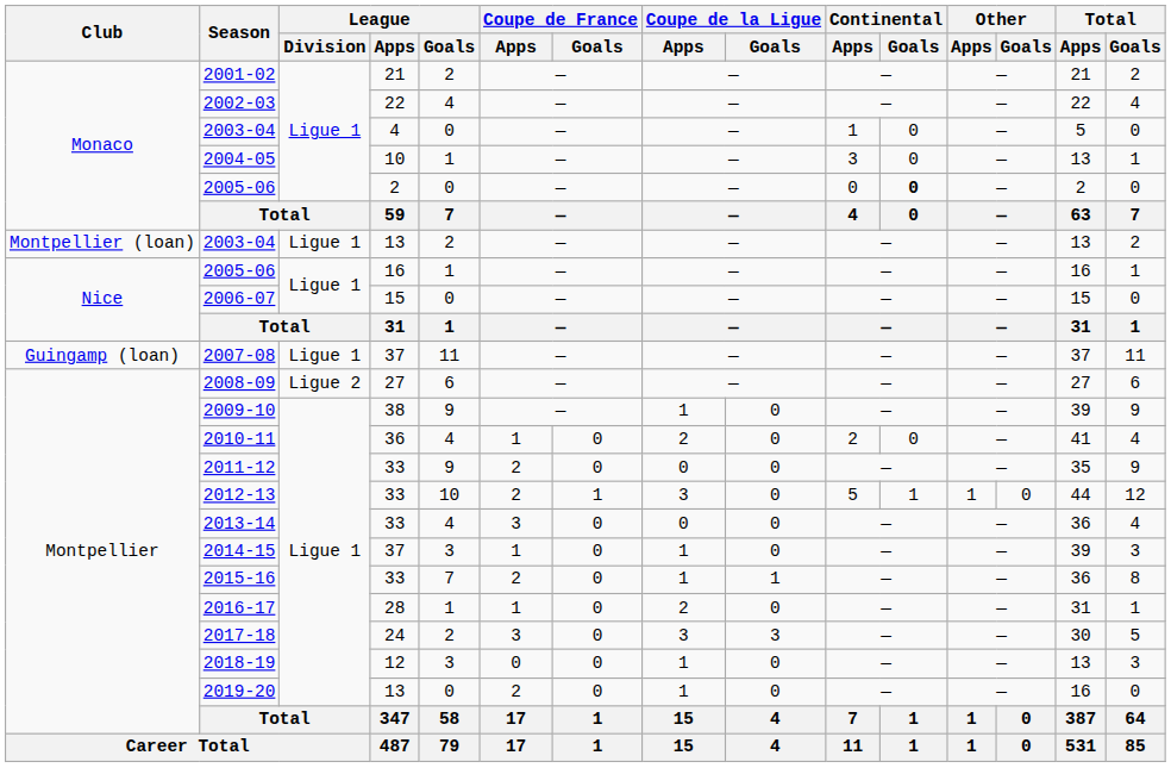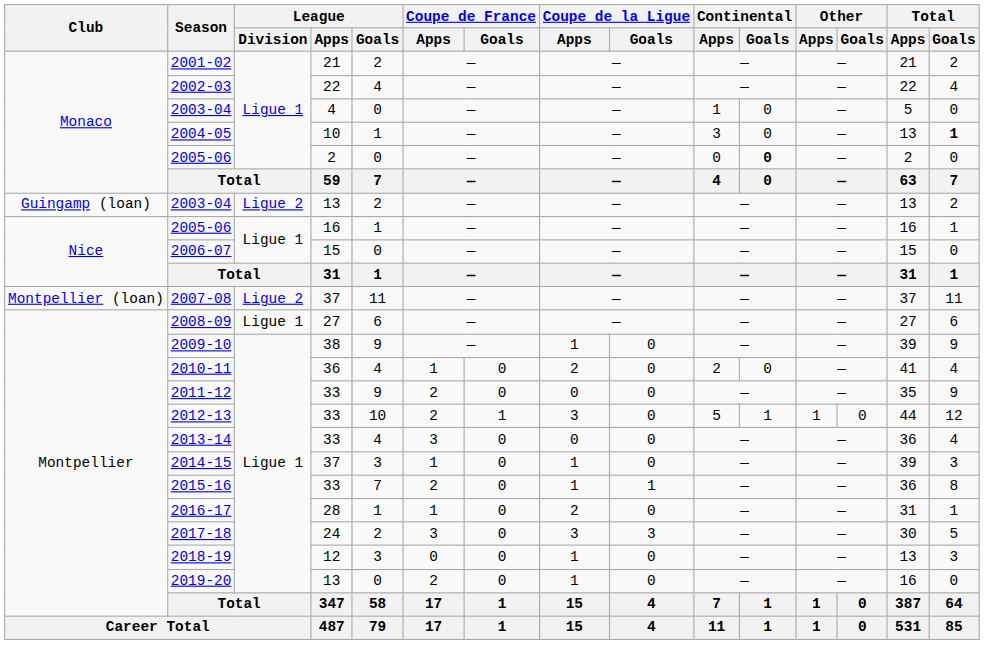 <table class="wikitable" style="text-align:center">
 <tr>
 <th rowspan="2">Club</th>
 <th rowspan="2">Season</th>
 <th colspan="3">League</th>
 <th colspan="2"><a href='#'>Coupe de France</a></th>
 <th colspan="2"><a href='#'>Coupe de la Ligue</a></th>
 <th colspan="2">Continental</th>
 <th colspan="2">Other</th>
 <th colspan="2">Total</th>
 </tr>
 <tr>
 <th>Division</th>
 <th>Apps</th>
 <th>Goals</th>
 <th>Apps</th>
 <th>Goals</th>
 <th>Apps</th>
 <th>Goals</th>
 <th>Apps</th>
 <th>Goals</th>
 <th>Apps</th>
 <th>Goals</th>
 <th>Apps</th>
 <th>Goals</th>
 </tr>
 <tr>
 <td rowspan="6"><a href='#'>Monaco</a></td>
 <td><a href='#'>2001-02</a></td>
 <td rowspan="5"><a href='#'>Ligue 1</a></td>
 <td>21</td>
 <td>2</td>
 <td colspan="2">—</td>
 <td colspan="2">—</td>
 <td colspan="2">—</td>
 <td colspan="2">—</td>
 <td>21</td>
 <td>2</td>
 </tr>
 <tr>
 <td><a href='#'>2002-03</a></td>
 <td>22</td>
 <td>4</td>
 <td colspan="2">—</td>
 <td colspan="2">—</td>
 <td colspan="2">—</td>
 <td colspan="2">—</td>
 <td>22</td>
 <td>4</td>
 </tr>
 <tr>
 <td><a href='#'>2003-04</a></td>
 <td>4</td>
 <td>0</td>
 <td colspan="2">—</td>
 <td colspan="2">—</td>
 <td>1</td>
 <td>0</td>
 <td colspan="2">—</td>
 <td>5</td>
 <td>0</td>
 </tr>
 <tr>
 <td><a href='#'>2004-05</a></td>
 <td>10</td>
 <td>1</td>
 <td colspan="2">—</td>
 <td colspan="2">—</td>
 <td>3</td>
 <td>0</td>
 <td colspan="2">—</td>
 <td>13</td>
-<td>1</td>
+<td><strong>1</strong></td>
 </tr>
 <tr>
 <td><a href='#'>2005-06</a></td>
 <td>2</td>
 <td>0</td>
 <td colspan="2">—</td>
 <td colspan="2">—</td>
 <td>0</td>
 <td><strong>0</strong></td>
 <td colspan="2">—</td>
 <td>2</td>
 <td>0</td>
 </tr>
 <tr>
 <th colspan="2">Total</th>
 <th>59</th>
 <th>7</th>
 <th colspan="2">—</th>
 <th colspan="2">—</th>
 <th>4</th>
 <th>0</th>
 <th colspan="2">—</th>
 <th>63</th>
 <th>7</th>
 </tr>
 <tr>
-<td><a href='#'>Montpellier</a> (loan)</td>
+<td><a href='#'>Guingamp</a> (loan)</td>
 <td><a href='#'>2003-04</a></td>
-<td>Ligue 1</td>
+<td><a href='#'>Ligue 2</a></td>
 <td>13</td>
 <td>2</td>
 <td colspan="2">—</td>
 <td colspan="2">—</td>
 <td colspan="2">—</td>
 <td colspan="2">—</td>
 <td>13</td>
 <td>2</td>
 </tr>
 <tr>
 <td rowspan="3"><a href='#'>Nice</a></td>
 <td><a href='#'>2005-06</a></td>
 <td rowspan="2">Ligue 1</td>
 <td>16</td>
 <td>1</td>
 <td colspan="2">—</td>
 <td colspan="2">—</td>
 <td colspan="2">—</td>
 <td colspan="2">—</td>
 <td>16</td>
 <td>1</td>
 </tr>
 <tr>
 <td><a href='#'>2006-07</a></td>
 <td>15</td>
 <td>0</td>
 <td colspan="2">—</td>
 <td colspan="2">—</td>
 <td colspan="2">—</td>
 <td colspan="2">—</td>
 <td>15</td>
 <td>0</td>
 </tr>
 <tr>
 <th colspan="2">Total</th>
 <th>31</th>
 <th>1</th>
 <th colspan="2">—</th>
 <th colspan="2">—</th>
 <th colspan="2">—</th>
 <th colspan="2">—</th>
 <th>31</th>
 <th>1</th>
 </tr>
 <tr>
-<td><a href='#'>Guingamp</a> (loan)</td>
+<td><a href='#'>Montpellier</a> (loan)</td>
 <td><a href='#'>2007-08</a></td>
-<td>Ligue 1</td>
+<td><a href='#'>Ligue 2</a></td>
 <td>37</td>
 <td>11</td>
 <td colspan="2">—</td>
 <td colspan="2">—</td>
 <td colspan="2">—</td>
 <td colspan="2">—</td>
 <td>37</td>
 <td>11</td>
 </tr>
 <tr>
 <td rowspan="13">Montpellier</td>
 <td><a href='#'>2008-09</a></td>
-<td>Ligue 2</td>
+<td>Ligue 1</td>
 <td>27</td>
 <td>6</td>
 <td colspan="2">—</td>
 <td colspan="2">—</td>
 <td colspan="2">—</td>
 <td colspan="2">—</td>
 <td>27</td>
 <td>6</td>
 </tr>
 <tr>
 <td><a href='#'>2009-10</a></td>
 <td rowspan="11">Ligue 1</td>
 <td>38</td>
 <td>9</td>
 <td colspan="2">—</td>
 <td>1</td>
 <td>0</td>
 <td colspan="2">—</td>
 <td colspan="2">—</td>
 <td>39</td>
 <td>9</td>
 </tr>
 <tr>
 <td><a href='#'>2010-11</a></td>
 <td>36</td>
 <td>4</td>
 <td>1</td>
 <td>0</td>
 <td>2</td>
 <td>0</td>
 <td>2</td>
 <td>0</td>
 <td colspan="2">—</td>
 <td>41</td>
 <td>4</td>
 </tr>
 <tr>
 <td><a href='#'>2011-12</a></td>
 <td>33</td>
 <td>9</td>
 <td>2</td>
 <td>0</td>
 <td>0</td>
 <td>0</td>
 <td colspan="2">—</td>
 <td colspan="2">—</td>
 <td>35</td>
 <td>9</td>
 </tr>
 <tr>
 <td><a href='#'>2012-13</a></td>
 <td>33</td>
 <td>10</td>
 <td>2</td>
 <td>1</td>
 <td>3</td>
 <td>0</td>
 <td>5</td>
 <td>1</td>
 <td>1</td>
 <td>0</td>
 <td>44</td>
 <td>12</td>
 </tr>
 <tr>
 <td><a href='#'>2013-14</a></td>
 <td>33</td>
 <td>4</td>
 <td>3</td>
 <td>0</td>
 <td>0</td>
 <td>0</td>
 <td colspan="2">—</td>
 <td colspan="2">—</td>
 <td>36</td>
 <td>4</td>
 </tr>
 <tr>
 <td><a href='#'>2014-15</a></td>
 <td>37</td>
 <td>3</td>
 <td>1</td>
 <td>0</td>
 <td>1</td>
 <td>0</td>
 <td colspan="2">—</td>
 <td colspan="2">—</td>
 <td>39</td>
 <td>3</td>
 </tr>
 <tr>
 <td><a href='#'>2015-16</a></td>
 <td>33</td>
 <td>7</td>
 <td>2</td>
 <td>0</td>
 <td>1</td>
 <td>1</td>
 <td colspan="2">—</td>
 <td colspan="2">—</td>
 <td>36</td>
 <td>8</td>
 </tr>
 <tr>
 <td><a href='#'>2016-17</a></td>
 <td>28</td>
 <td>1</td>
 <td>1</td>
 <td>0</td>
 <td>2</td>
 <td>0</td>
 <td colspan="2">—</td>
 <td colspan="2">—</td>
 <td>31</td>
 <td>1</td>
 </tr>
 <tr>
 <td><a href='#'>2017-18</a></td>
 <td>24</td>
 <td>2</td>
 <td>3</td>
 <td>0</td>
 <td>3</td>
 <td>3</td>
 <td colspan="2">—</td>
 <td colspan="2">—</td>
 <td>30</td>
 <td>5</td>
 </tr>
 <tr>
 <td><a href='#'>2018-19</a></td>
 <td>12</td>
 <td>3</td>
 <td>0</td>
 <td>0</td>
 <td>1</td>
 <td>0</td>
 <td colspan="2">—</td>
 <td colspan="2">—</td>
 <td>13</td>
 <td>3</td>
 </tr>
 <tr>
 <td><a href='#'>2019-20</a></td>
 <td>13</td>
 <td>0</td>
 <td>2</td>
 <td>0</td>
 <td>1</td>
 <td>0</td>
 <td colspan="2">—</td>
 <td colspan="2">—</td>
 <td>16</td>
 <td>0</td>
 </tr>
 <tr>
 <th colspan="2">Total</th>
 <th>347</th>
 <th>58</th>
 <th>17</th>
 <th>1</th>
 <th>15</th>
 <th>4</th>
 <th>7</th>
 <th>1</th>
 <th>1</th>
 <th>0</th>
 <th>387</th>
 <th>64</th>
 </tr>
 <tr>
 <th colspan="3">Career Total</th>
 <th>487</th>
 <th>79</th>
 <th>17</th>
 <th>1</th>
 <th>15</th>
 <th>4</th>
 <th>11</th>
 <th>1</th>
 <th>1</th>
 <th>0</th>
 <th>531</th>
 <th>85</th>
 </tr>
 </table>
